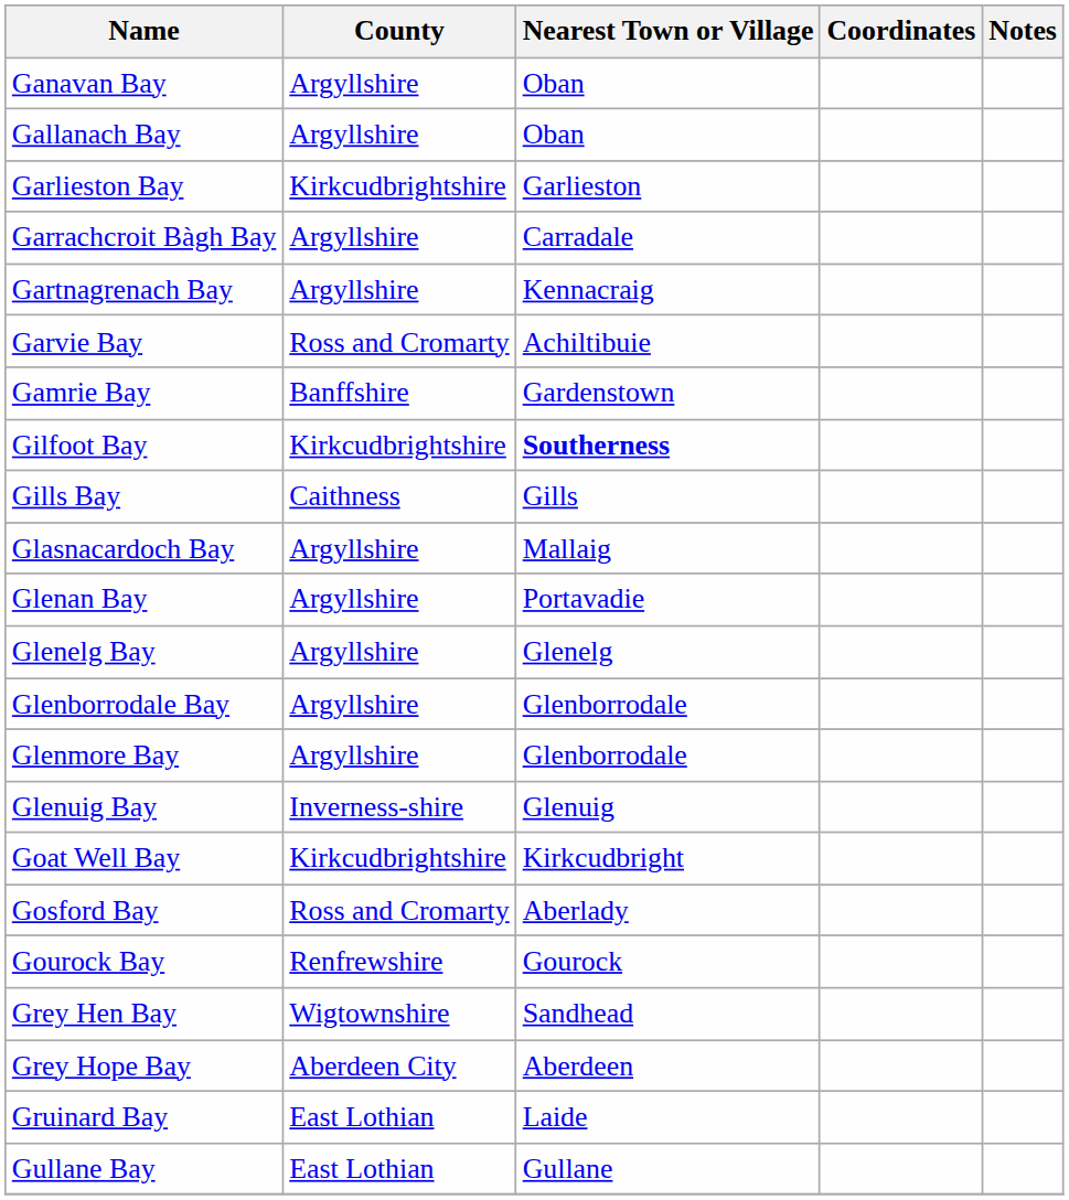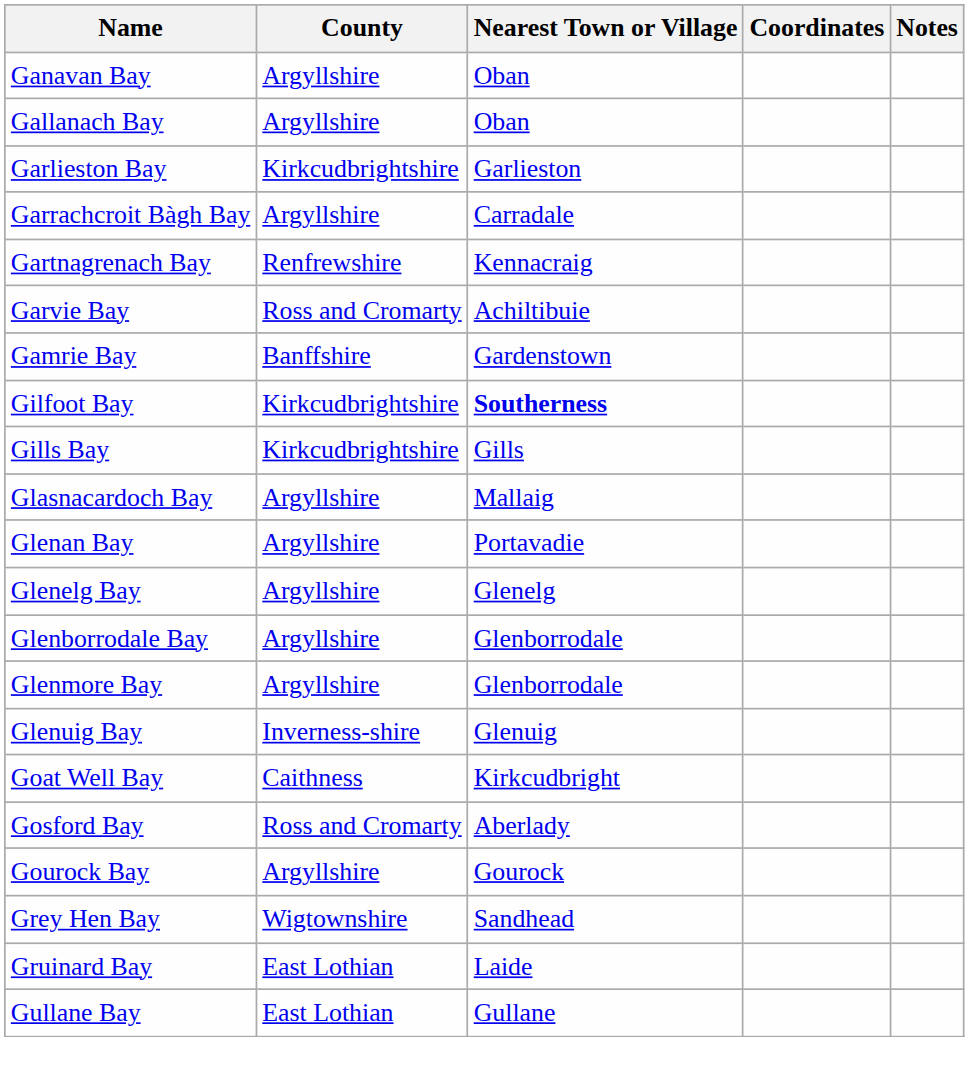 <table class="wikitable sortable" style="table-layout:fixed;background-color:#FEFEFE;font-size:95%;padding:0.30em;line-height:1.35em;">
 <tr>
 <th scope="col">Name</th>
 <th scope="col">County</th>
 <th scope="col">Nearest Town or Village</th>
 <th scope="col">Coordinates</th>
 <th scope="col">Notes</th>
 </tr>
 <tr>
 <td><a href='#'>Ganavan Bay</a></td>
 <td><a href='#'>Argyllshire</a></td>
 <td><a href='#'>Oban</a></td>
 <td></td>
 <td></td>
 </tr>
 <tr>
 <td><a href='#'>Gallanach Bay</a></td>
 <td><a href='#'>Argyllshire</a></td>
 <td><a href='#'>Oban</a></td>
 <td></td>
 <td></td>
 </tr>
 <tr>
 <td><a href='#'>Garlieston Bay</a></td>
 <td><a href='#'>Kirkcudbrightshire</a></td>
 <td><a href='#'>Garlieston</a></td>
 <td></td>
 <td></td>
 </tr>
 <tr>
 <td><a href='#'>Garrachcroit Bàgh Bay</a></td>
 <td><a href='#'>Argyllshire</a></td>
 <td><a href='#'>Carradale</a></td>
 <td></td>
 <td></td>
 </tr>
 <tr>
 <td><a href='#'>Gartnagrenach Bay</a></td>
-<td><a href='#'>Argyllshire</a></td>
+<td><a href='#'>Renfrewshire</a></td>
 <td><a href='#'>Kennacraig</a></td>
 <td></td>
 <td></td>
 </tr>
 <tr>
 <td><a href='#'>Garvie Bay</a></td>
 <td><a href='#'>Ross and Cromarty</a></td>
 <td><a href='#'>Achiltibuie</a></td>
 <td></td>
 <td></td>
 </tr>
 <tr>
 <td><a href='#'>Gamrie Bay</a></td>
 <td><a href='#'>Banffshire</a></td>
 <td><a href='#'>Gardenstown</a></td>
 <td></td>
 <td></td>
 </tr>
 <tr>
 <td><a href='#'>Gilfoot Bay</a></td>
 <td><a href='#'>Kirkcudbrightshire</a></td>
 <td><strong><a href='#'>Southerness</a></strong></td>
 <td></td>
 <td></td>
 </tr>
 <tr>
 <td><a href='#'>Gills Bay</a></td>
-<td><a href='#'>Caithness</a></td>
+<td><a href='#'>Kirkcudbrightshire</a></td>
 <td><a href='#'>Gills</a></td>
 <td></td>
 <td></td>
 </tr>
 <tr>
 <td><a href='#'>Glasnacardoch Bay</a></td>
 <td><a href='#'>Argyllshire</a></td>
 <td><a href='#'>Mallaig</a></td>
 <td></td>
 <td></td>
 </tr>
 <tr>
 <td><a href='#'>Glenan Bay</a></td>
 <td><a href='#'>Argyllshire</a></td>
 <td><a href='#'>Portavadie</a></td>
 <td></td>
 <td></td>
 </tr>
 <tr>
 <td><a href='#'>Glenelg Bay</a></td>
 <td><a href='#'>Argyllshire</a></td>
 <td><a href='#'>Glenelg</a></td>
 <td></td>
 <td></td>
 </tr>
 <tr>
 <td><a href='#'>Glenborrodale Bay</a></td>
 <td><a href='#'>Argyllshire</a></td>
 <td><a href='#'>Glenborrodale</a></td>
 <td></td>
 <td></td>
 </tr>
 <tr>
 <td><a href='#'>Glenmore Bay</a></td>
 <td><a href='#'>Argyllshire</a></td>
 <td><a href='#'>Glenborrodale</a></td>
 <td></td>
 <td></td>
 </tr>
 <tr>
 <td><a href='#'>Glenuig Bay</a></td>
 <td><a href='#'>Inverness-shire</a></td>
 <td><a href='#'>Glenuig</a></td>
 <td></td>
 <td></td>
 </tr>
 <tr>
 <td><a href='#'>Goat Well Bay</a></td>
-<td><a href='#'>Kirkcudbrightshire</a></td>
+<td><a href='#'>Caithness</a></td>
 <td><a href='#'>Kirkcudbright</a></td>
 <td></td>
 <td></td>
 </tr>
 <tr>
 <td><a href='#'>Gosford Bay</a></td>
 <td><a href='#'>Ross and Cromarty</a></td>
 <td><a href='#'>Aberlady</a></td>
 <td></td>
 <td></td>
 </tr>
 <tr>
 <td><a href='#'>Gourock Bay</a></td>
-<td><a href='#'>Renfrewshire</a></td>
+<td><a href='#'>Argyllshire</a></td>
 <td><a href='#'>Gourock</a></td>
 <td></td>
 <td></td>
 </tr>
 <tr>
 <td><a href='#'>Grey Hen Bay</a></td>
 <td><a href='#'>Wigtownshire</a></td>
 <td><a href='#'>Sandhead</a></td>
-<td></td>
-<td></td>
-</tr>
-<tr>
-<td><a href='#'>Grey Hope Bay</a></td>
-<td><a href='#'>Aberdeen City</a></td>
-<td><a href='#'>Aberdeen</a></td>
 <td></td>
 <td></td>
 </tr>
 <tr>
 <td><a href='#'>Gruinard Bay</a></td>
 <td><a href='#'>East Lothian</a></td>
 <td><a href='#'>Laide</a></td>
 <td></td>
 <td></td>
 </tr>
 <tr>
 <td><a href='#'>Gullane Bay</a></td>
 <td><a href='#'>East Lothian</a></td>
 <td><a href='#'>Gullane</a></td>
 <td></td>
 <td></td>
 </tr>
 <tr>
 </tr>
 </table>
